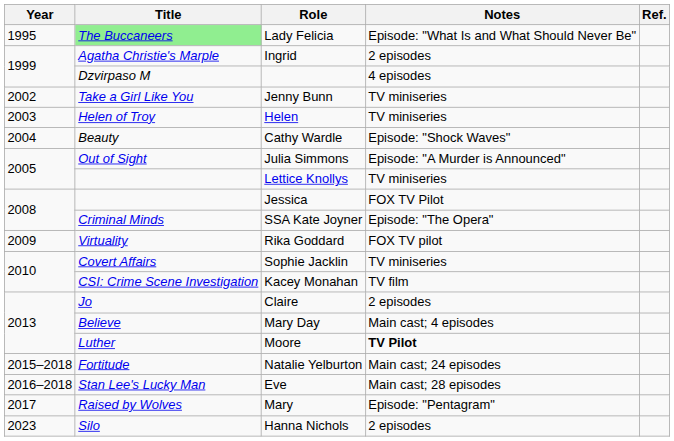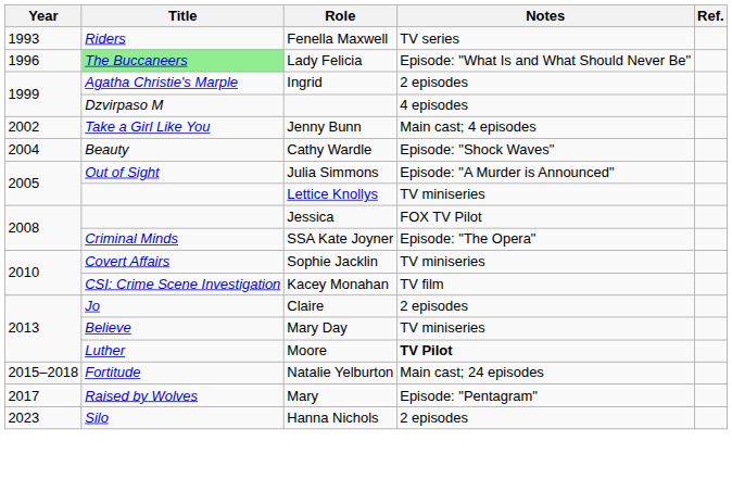 <table class = "wikitable sortable">
 <tr>
 <th>Year</th>
 <th>Title</th>
 <th>Role</th>
 <th class="unsortable">Notes</th>
 <th class="unsortable">Ref.</th>
 </tr>
 <tr>
-<td>1995</td>
+<td>1993</td>
+<td><em><a href='#'>Riders</a></em></td>
+<td>Fenella Maxwell</td>
+<td>TV series</td>
+<td></td>
+</tr>
+<tr>
+<td>1996</td>
 <td style="background: lightgreen;"><em><a href='#'>The Buccaneers</a></em></td>
 <td>Lady Felicia</td>
 <td>Episode: "What Is and What Should Never Be"</td>
 <td></td>
 </tr>
 <tr>
 <td rowspan="2">1999</td>
 <td><em><a href='#'>Agatha Christie's Marple</a></em></td>
 <td>Ingrid</td>
 <td>2 episodes</td>
 <td></td>
 </tr>
 <tr>
 <td><em>Dzvirpaso M</em></td>
 <td></td>
 <td>4 episodes</td>
 <td></td>
 </tr>
 <tr>
 <td>2002</td>
 <td><em><a href='#'>Take a Girl Like You</a></em></td>
 <td>Jenny Bunn</td>
-<td>TV miniseries</td>
-<td></td>
-</tr>
-<tr>
-<td>2003</td>
-<td><em><a href='#'>Helen of Troy</a></em></td>
-<td><a href='#'>Helen</a></td>
-<td>TV miniseries</td>
+<td>Main cast; 4 episodes</td>
 <td></td>
 </tr>
 <tr>
 <td>2004</td>
 <td><em>Beauty</em></td>
 <td>Cathy Wardle</td>
 <td>Episode: "Shock Waves"</td>
 <td></td>
 </tr>
 <tr>
 <td rowspan="2">2005</td>
 <td><em><a href='#'>Out of Sight</a></em></td>
 <td>Julia Simmons</td>
 <td>Episode: "A Murder is Announced"</td>
 <td></td>
 </tr>
 <tr>
 <td><em></em></td>
 <td><a href='#'>Lettice Knollys</a></td>
 <td>TV miniseries</td>
 <td></td>
 </tr>
 <tr>
 <td rowspan="2">2008</td>
 <td><em></em></td>
 <td>Jessica</td>
 <td>FOX TV Pilot</td>
 <td></td>
 </tr>
 <tr>
 <td><em><a href='#'>Criminal Minds</a></em></td>
 <td>SSA Kate Joyner</td>
 <td>Episode: "The Opera"</td>
 <td></td>
 </tr>
 <tr>
-<td>2009</td>
-<td><em><a href='#'>Virtuality</a></em></td>
-<td>Rika Goddard</td>
-<td>FOX TV pilot</td>
-<td></td>
-</tr>
-<tr>
 <td rowspan="2">2010</td>
 <td><em><a href='#'>Covert Affairs</a></em></td>
 <td>Sophie Jacklin</td>
 <td>TV miniseries</td>
 <td></td>
 </tr>
 <tr>
 <td><em><a href='#'>CSI: Crime Scene Investigation</a></em></td>
 <td>Kacey Monahan</td>
 <td>TV film</td>
 <td></td>
 </tr>
 <tr>
 <td rowspan="3">2013</td>
 <td><em><a href='#'>Jo</a></em></td>
 <td>Claire</td>
 <td>2 episodes</td>
 <td></td>
 </tr>
 <tr>
 <td><em><a href='#'>Believe</a></em></td>
 <td>Mary Day</td>
-<td>Main cast; 4 episodes</td>
+<td>TV miniseries</td>
 <td></td>
 </tr>
 <tr>
 <td><em><a href='#'>Luther</a></em></td>
 <td>Moore</td>
 <td><strong>TV Pilot</strong></td>
 <td></td>
 </tr>
 <tr>
 <td>2015–2018</td>
 <td><em><a href='#'>Fortitude</a></em></td>
 <td>Natalie Yelburton</td>
 <td>Main cast; 24 episodes</td>
-<td></td>
-</tr>
-<tr>
-<td>2016–2018</td>
-<td><em><a href='#'>Stan Lee's Lucky Man</a></em></td>
-<td>Eve</td>
-<td>Main cast; 28 episodes</td>
 <td></td>
 </tr>
 <tr>
 <td>2017</td>
 <td><em><a href='#'>Raised by Wolves</a></em></td>
 <td>Mary</td>
 <td>Episode: "Pentagram"</td>
 <td></td>
 </tr>
 <tr>
 <td>2023</td>
 <td><em><a href='#'>Silo</a></em></td>
 <td>Hanna Nichols</td>
 <td>2 episodes</td>
 <td></td>
 </tr>
 </table>
